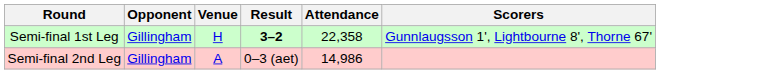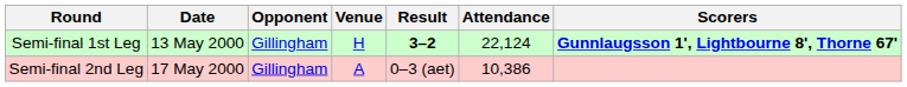 <table class="wikitable " style="font-size:100%; text-align:center">
 <tr>
 <th>Round</th>
+<th>Date</th>
 <th>Opponent</th>
 <th>Venue</th>
 <th>Result</th>
 <th>Attendance</th>
 <th>Scorers</th>
 </tr>
 <tr style="background: #CCFFCC;">
 <td>Semi-final 1st Leg</td>
+<td>13 May 2000</td>
 <td><a href='#'>Gillingham</a></td>
 <td><a href='#'>H</a></td>
 <td><strong>3–2</strong></td>
-<td>22,358</td>
-<td><a href='#'>Gunnlaugsson</a> 1', <a href='#'>Lightbourne</a> 8', <a href='#'>Thorne</a> 67'</td>
+<td>22,124</td>
+<td><strong><a href='#'>Gunnlaugsson</a> 1', <a href='#'>Lightbourne</a> 8', <a href='#'>Thorne</a> 67'</strong></td>
 </tr>
 <tr style="background: #FFCCCC;">
 <td>Semi-final 2nd Leg</td>
+<td>17 May 2000</td>
 <td><a href='#'>Gillingham</a></td>
 <td><a href='#'>A</a></td>
 <td>0–3 (aet)</td>
-<td>14,986</td>
+<td>10,386</td>
 <td></td>
 </tr>
 </table>
